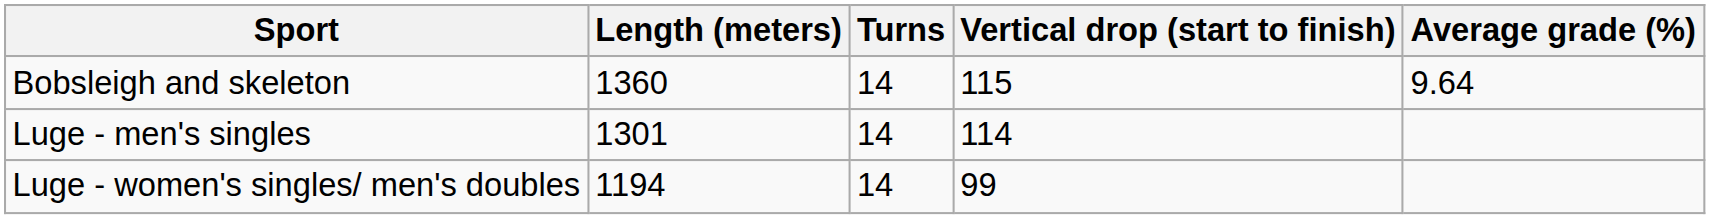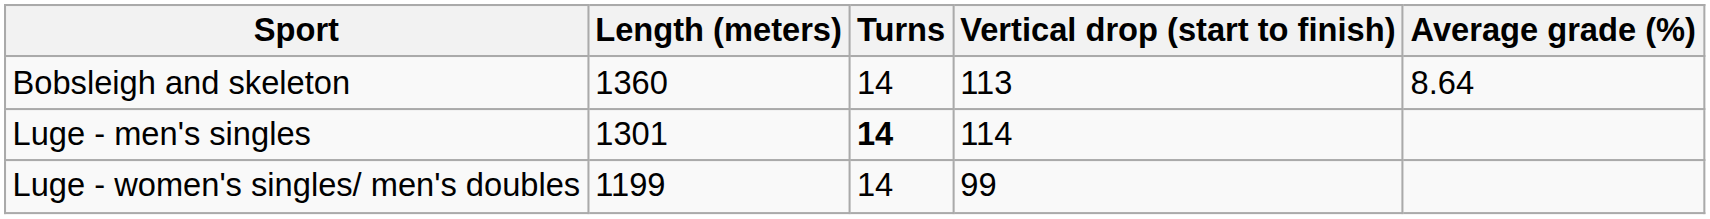 <table class="wikitable">
 <tr>
 <th>Sport</th>
 <th>Length (meters)</th>
 <th>Turns</th>
 <th>Vertical drop (start to finish)</th>
 <th>Average grade (%)</th>
 </tr>
 <tr>
 <td>Bobsleigh and skeleton</td>
 <td>1360</td>
 <td>14</td>
-<td>115</td>
-<td>9.64</td>
+<td>113</td>
+<td>8.64</td>
 </tr>
 <tr>
 <td>Luge - men's singles</td>
 <td>1301</td>
-<td>14</td>
+<td><strong>14</strong></td>
 <td>114</td>
 <td></td>
 </tr>
 <tr>
 <td>Luge - women's singles/ men's doubles</td>
-<td>1194</td>
+<td>1199</td>
 <td>14</td>
 <td>99</td>
 <td></td>
 </tr>
 </table>
